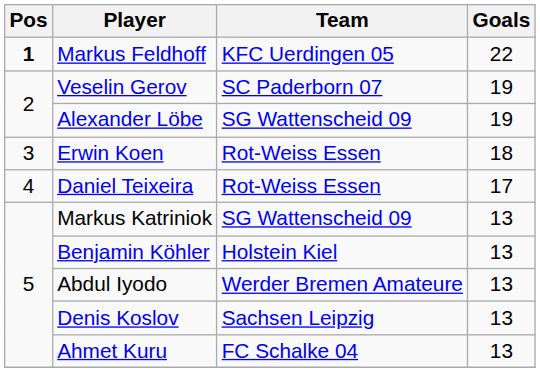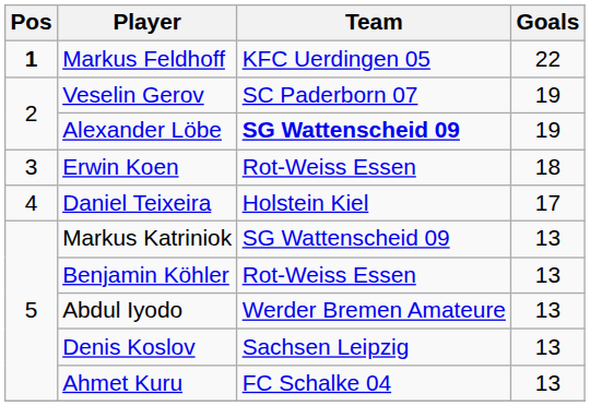 <table class="wikitable">
 <tr>
 <th>Pos</th>
 <th>Player</th>
 <th>Team</th>
 <th>Goals</th>
 </tr>
 <tr>
 <td align="center"><strong>1</strong></td>
 <td> <a href='#'>Markus Feldhoff</a></td>
 <td><a href='#'>KFC Uerdingen 05</a></td>
 <td align="center">22</td>
 </tr>
 <tr>
 <td rowspan=2 align="center">2</td>
 <td> <a href='#'>Veselin Gerov</a></td>
 <td><a href='#'>SC Paderborn 07</a></td>
 <td align="center">19</td>
 </tr>
 <tr>
 <td> <a href='#'>Alexander Löbe</a></td>
-<td><a href='#'>SG Wattenscheid 09</a></td>
+<td><strong><a href='#'>SG Wattenscheid 09</a></strong></td>
 <td align="center">19</td>
 </tr>
 <tr>
 <td align="center">3</td>
 <td> <a href='#'>Erwin Koen</a></td>
 <td><a href='#'>Rot-Weiss Essen</a></td>
 <td align="center">18</td>
 </tr>
 <tr>
 <td align="center">4</td>
 <td> <a href='#'>Daniel Teixeira</a></td>
-<td><a href='#'>Rot-Weiss Essen</a></td>
+<td><a href='#'>Holstein Kiel</a></td>
 <td align=center>17</td>
 </tr>
 <tr>
 <td rowspan=5 align="center">5</td>
 <td> Markus Katriniok</td>
 <td><a href='#'>SG Wattenscheid 09</a></td>
 <td align="center">13</td>
 </tr>
 <tr>
 <td> <a href='#'>Benjamin Köhler</a></td>
-<td><a href='#'>Holstein Kiel</a></td>
+<td><a href='#'>Rot-Weiss Essen</a></td>
 <td align="center">13</td>
 </tr>
 <tr>
 <td> Abdul Iyodo</td>
 <td><a href='#'>Werder Bremen Amateure</a></td>
 <td align="center">13</td>
 </tr>
 <tr>
 <td> <a href='#'>Denis Koslov</a></td>
 <td><a href='#'>Sachsen Leipzig</a></td>
 <td align="center">13</td>
 </tr>
 <tr>
 <td> <a href='#'>Ahmet Kuru</a></td>
 <td><a href='#'>FC Schalke 04</a></td>
 <td align="center">13</td>
 </tr>
 <tr>
 </tr>
 </table>
